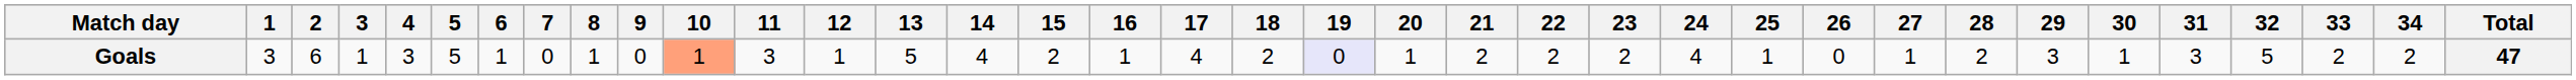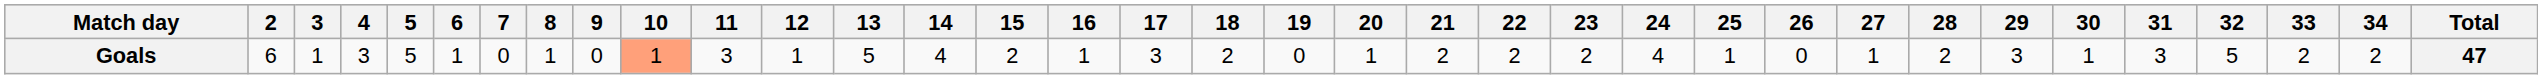 <table class="wikitable" style="width:100%; font-size:85%;">
 <tr valign=top>
 <th align=center>Match day</th>
-<th align=center>1</th>
 <th align=center>2</th>
 <th align=center>3</th>
 <th align=center>4</th>
 <th align=center>5</th>
 <th align=center>6</th>
 <th align=center>7</th>
 <th align=center>8</th>
 <th align=center>9</th>
 <th align=center>10</th>
 <th align=center>11</th>
 <th align=center>12</th>
 <th align=center>13</th>
 <th align=center>14</th>
 <th align=center>15</th>
 <th align=center>16</th>
 <th align=center>17</th>
 <th align=center>18</th>
 <th align=center>19</th>
 <th align=center>20</th>
 <th align=center>21</th>
 <th align=center>22</th>
 <th align=center>23</th>
 <th align=center>24</th>
 <th align=center>25</th>
 <th align=center>26</th>
 <th align=center>27</th>
 <th align=center>28</th>
 <th align=center>29</th>
 <th align=center>30</th>
 <th align=center>31</th>
 <th align=center>32</th>
 <th align=center>33</th>
 <th align=center>34</th>
 <th align=center><strong>Total</strong></th>
 </tr>
 <tr>
 <th align=center>Goals</th>
-<td align=center>3</td>
 <td align=center>6</td>
 <td align=center>1</td>
 <td align=center>3</td>
 <td align=center>5</td>
 <td align=center>1</td>
 <td align=center>0</td>
 <td align=center>1</td>
 <td align=center>0</td>
 <td align=center style="background: lightsalmon;">1</td>
 <td align=center>3</td>
 <td align=center>1</td>
 <td align=center>5</td>
 <td align=center>4</td>
 <td align=center>2</td>
 <td align=center>1</td>
-<td align=center>4</td>
+<td align=center>3</td>
 <td align=center>2</td>
-<td align=center style="background: lavender;">0</td>
+<td align=center>0</td>
 <td align=center>1</td>
 <td align=center>2</td>
 <td align=center>2</td>
 <td align=center>2</td>
 <td align=center>4</td>
 <td align=center>1</td>
 <td align=center>0</td>
 <td align=center>1</td>
 <td align=center>2</td>
 <td align=center>3</td>
 <td align=center>1</td>
 <td align=center>3</td>
 <td align=center>5</td>
 <td align=center>2</td>
 <td align=center>2</td>
 <th align=center><strong>47</strong></th>
 </tr>
 </table>
